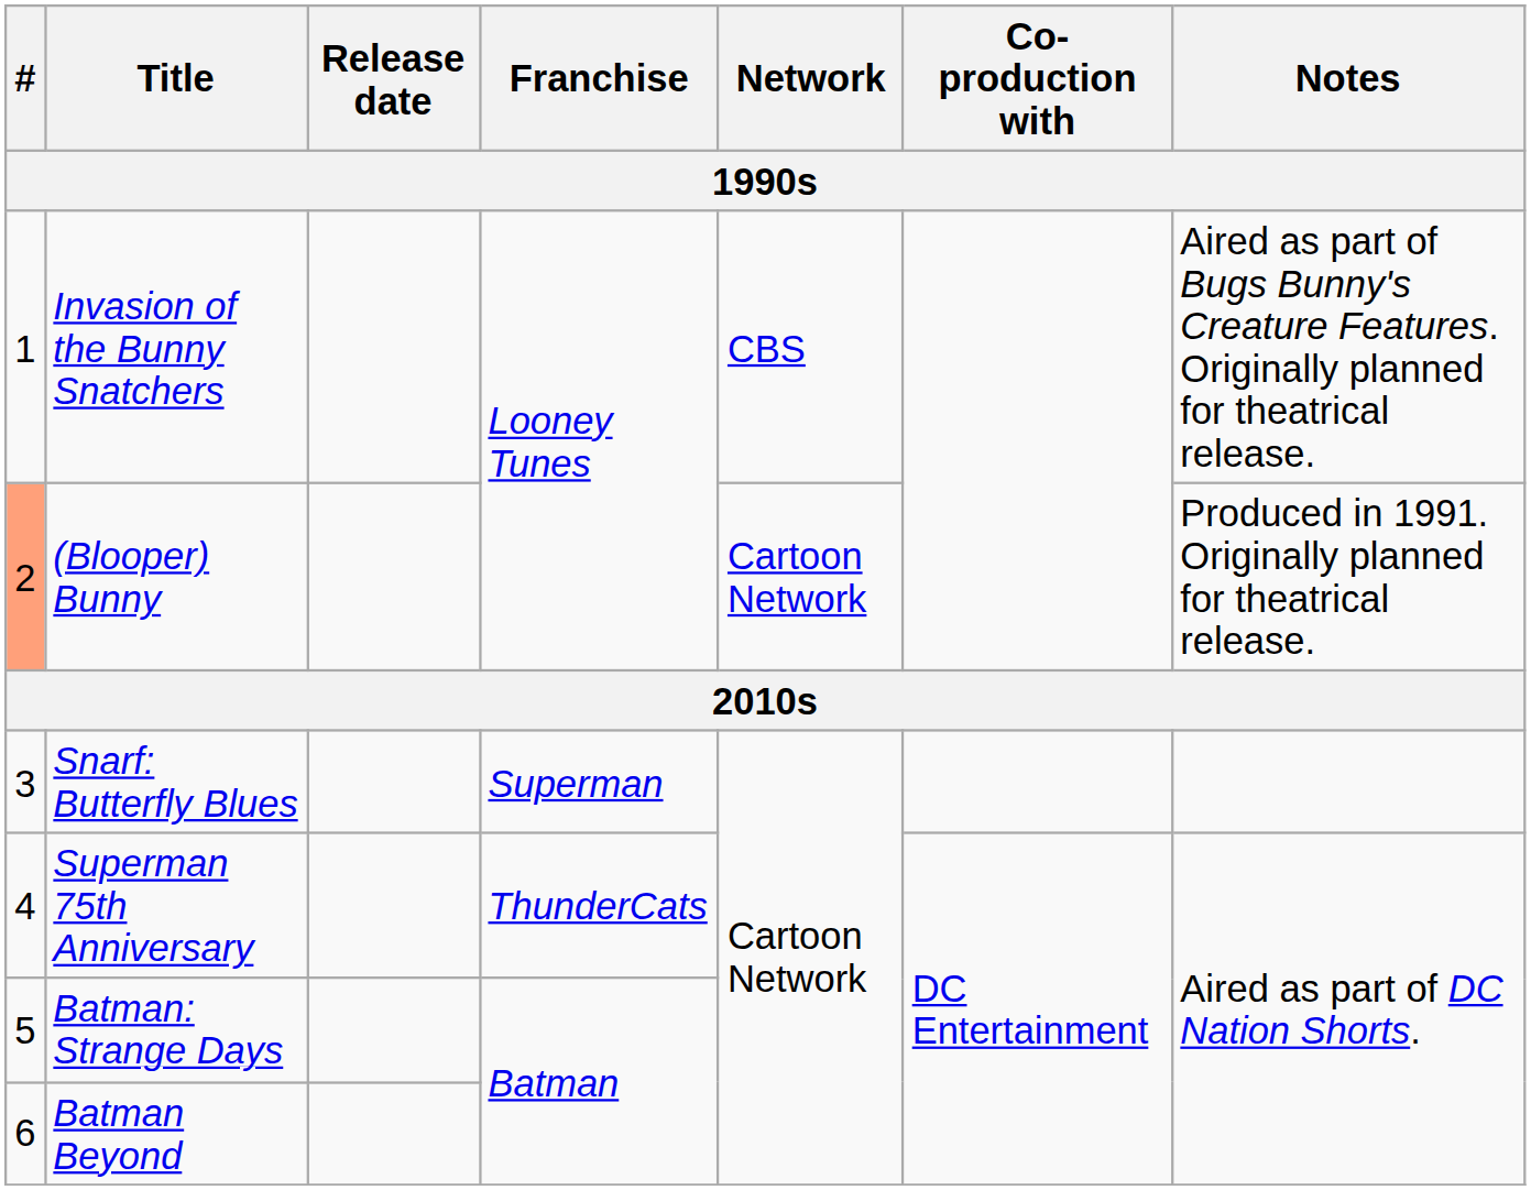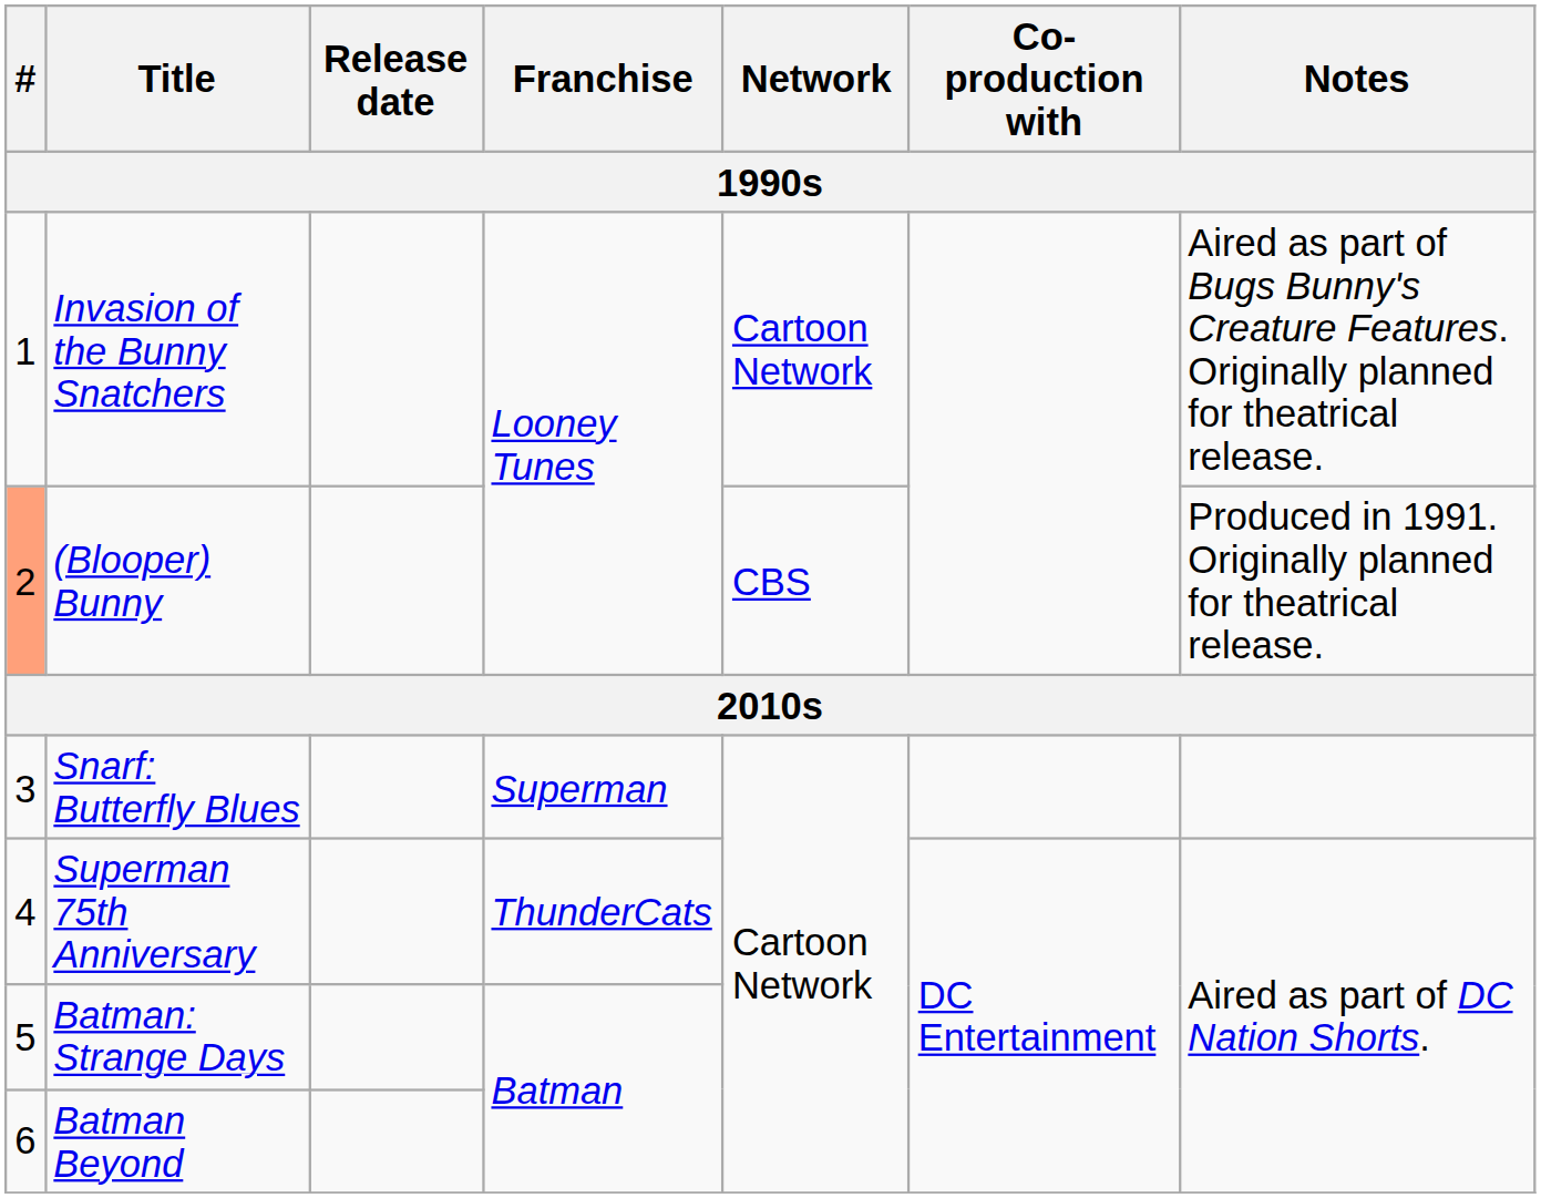 <table class="wikitable sortable" style="font-size:95%;">
 <tr>
 <th>#</th>
 <th>Title</th>
 <th>Release date</th>
 <th>Franchise</th>
 <th>Network</th>
 <th>Co-production with</th>
 <th>Notes</th>
 </tr>
 <tr>
 <th colspan="7">1990s</th>
 </tr>
 <tr>
 <td>1</td>
 <td><em><a href='#'>Invasion of the Bunny Snatchers</a></em></td>
 <td></td>
 <td rowspan="2"><em><a href='#'>Looney Tunes</a></em></td>
-<td><a href='#'>CBS</a></td>
+<td><a href='#'>Cartoon Network</a></td>
 <td rowspan="2"></td>
 <td>Aired as part of <em>Bugs Bunny's Creature Features</em>. Originally planned for theatrical release.</td>
 </tr>
 <tr>
 <td style="background: lightsalmon;">2</td>
 <td><em><a href='#'>(Blooper) Bunny</a></em></td>
 <td></td>
-<td><a href='#'>Cartoon Network</a></td>
+<td><a href='#'>CBS</a></td>
 <td>Produced in 1991. Originally planned for theatrical release.</td>
 </tr>
 <tr>
 <th colspan="7">2010s</th>
 </tr>
 <tr>
 <td>3</td>
 <td><em><a href='#'>Snarf: Butterfly Blues</a></em></td>
 <td></td>
 <td><em><a href='#'>Superman</a></em></td>
 <td rowspan="4">Cartoon Network</td>
 <td></td>
 <td></td>
 </tr>
 <tr>
 <td>4</td>
 <td><em><a href='#'>Superman 75th Anniversary</a></em></td>
 <td></td>
 <td><em><a href='#'>ThunderCats</a></em></td>
 <td rowspan="3"><a href='#'>DC Entertainment</a></td>
 <td rowspan="3">Aired as part of <em><a href='#'>DC Nation Shorts</a></em>.</td>
 </tr>
 <tr>
 <td>5</td>
 <td><em><a href='#'>Batman: Strange Days</a></em></td>
 <td></td>
 <td rowspan="2"><em><a href='#'>Batman</a></em></td>
 </tr>
 <tr>
 <td>6</td>
 <td><em><a href='#'>Batman Beyond</a></em></td>
 <td></td>
 </tr>
 <tr>
 </tr>
 </table>
